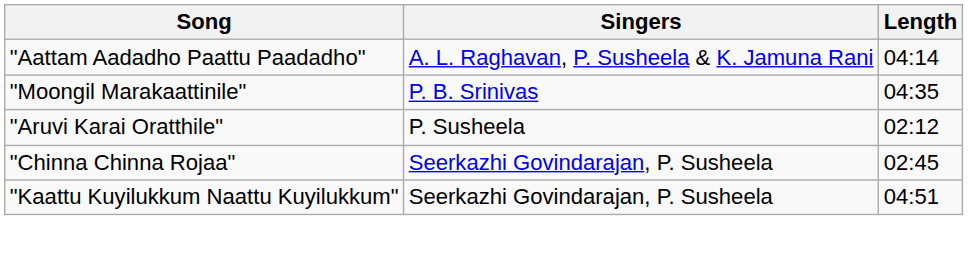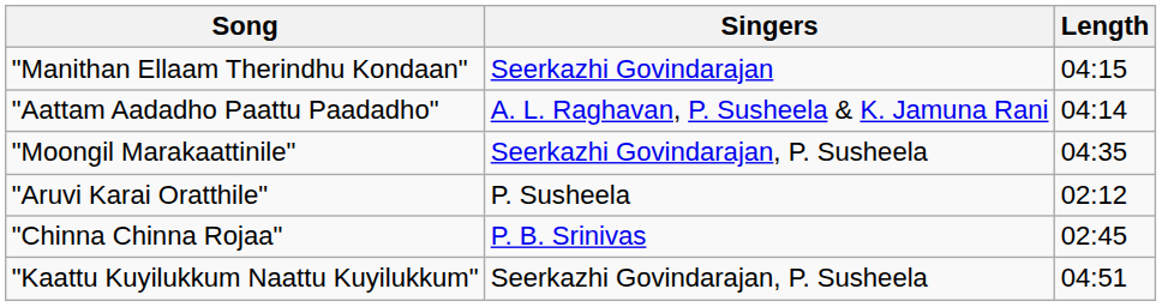 <table class="wikitable">
 <tr>
 <th>Song</th>
 <th>Singers</th>
 <th>Length</th>
+</tr>
+<tr>
+<td>"Manithan Ellaam Therindhu Kondaan"</td>
+<td><a href='#'>Seerkazhi Govindarajan</a></td>
+<td>04:15</td>
 </tr>
 <tr>
 <td>"Aattam Aadadho Paattu Paadadho"</td>
 <td><a href='#'>A. L. Raghavan</a>, <a href='#'>P. Susheela</a> & <a href='#'>K. Jamuna Rani</a></td>
 <td>04:14</td>
 </tr>
 <tr>
 <td>"Moongil Marakaattinile"</td>
-<td><a href='#'>P. B. Srinivas</a></td>
+<td><a href='#'>Seerkazhi Govindarajan</a>, P. Susheela</td>
 <td>04:35</td>
 </tr>
 <tr>
 <td>"Aruvi Karai Oratthile"</td>
 <td>P. Susheela</td>
 <td>02:12</td>
 </tr>
 <tr>
 <td>"Chinna Chinna Rojaa"</td>
-<td><a href='#'>Seerkazhi Govindarajan</a>, P. Susheela</td>
+<td><a href='#'>P. B. Srinivas</a></td>
 <td>02:45</td>
 </tr>
 <tr>
 <td>"Kaattu Kuyilukkum Naattu Kuyilukkum"</td>
 <td>Seerkazhi Govindarajan, P. Susheela</td>
 <td>04:51</td>
 </tr>
 </table>
